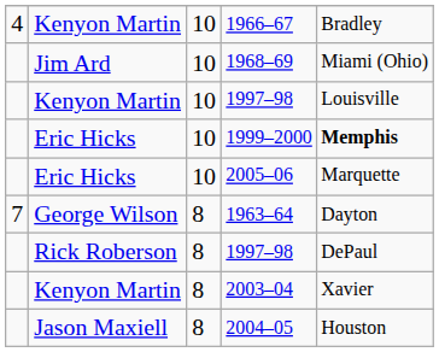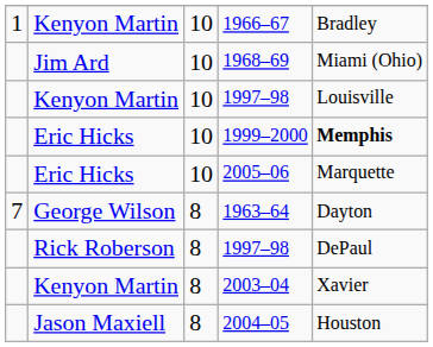 <table class="wikitable">
 <tr>
 </tr>
 <tr>
-<td>4</td>
+<td>1</td>
 <td><a href='#'>Kenyon Martin</a></td>
 <td>10</td>
 <td style="font-size:80%;"><a href='#'>1966–67</a></td>
 <td style="font-size:80%;">Bradley</td>
 </tr>
 <tr>
 <td></td>
 <td><a href='#'>Jim Ard</a></td>
 <td>10</td>
 <td style="font-size:80%;"><a href='#'>1968–69</a></td>
 <td style="font-size:80%;">Miami (Ohio)</td>
 </tr>
 <tr>
 <td></td>
 <td><a href='#'>Kenyon Martin</a></td>
 <td>10</td>
 <td style="font-size:80%;"><a href='#'>1997–98</a></td>
 <td style="font-size:80%;">Louisville</td>
 </tr>
 <tr>
 <td></td>
 <td><a href='#'>Eric Hicks</a></td>
 <td>10</td>
 <td style="font-size:80%;"><a href='#'>1999–2000</a></td>
 <td style="font-size:80%;"><strong>Memphis</strong></td>
 </tr>
 <tr>
 <td></td>
 <td><a href='#'>Eric Hicks</a></td>
 <td>10</td>
 <td style="font-size:80%;"><a href='#'>2005–06</a></td>
 <td style="font-size:80%;">Marquette</td>
 </tr>
 <tr>
 <td>7</td>
 <td><a href='#'>George Wilson</a></td>
 <td>8</td>
 <td style="font-size:80%;"><a href='#'>1963–64</a></td>
 <td style="font-size:80%;">Dayton</td>
 </tr>
 <tr>
 <td></td>
 <td><a href='#'>Rick Roberson</a></td>
 <td>8</td>
 <td style="font-size:80%;"><a href='#'>1997–98</a></td>
 <td style="font-size:80%;">DePaul</td>
 </tr>
 <tr>
 <td></td>
 <td><a href='#'>Kenyon Martin</a></td>
 <td>8</td>
 <td style="font-size:80%;"><a href='#'>2003–04</a></td>
 <td style="font-size:80%;">Xavier</td>
 </tr>
 <tr>
 <td></td>
 <td><a href='#'>Jason Maxiell</a></td>
 <td>8</td>
 <td style="font-size:80%;"><a href='#'>2004–05</a></td>
 <td style="font-size:80%;">Houston</td>
 </tr>
 </table>
